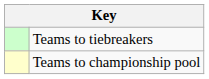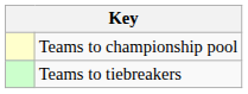 <table class="wikitable" style="text-align: center;">
 <tr>
 <th colspan=2>Key</th>
 </tr>
 <tr>
+<td style="background:#ffffcc; width:20px;"></td>
+<td align=left>Teams to championship pool</td>
+</tr>
+<tr>
 <td style="background:#ccffcc; width:20px;"></td>
 <td align=left>Teams to tiebreakers</td>
 </tr>
-<tr>
-<td style="background:#ffffcc; width:20px;"></td>
-<td align=left>Teams to championship pool</td>
-</tr>
 </table>
